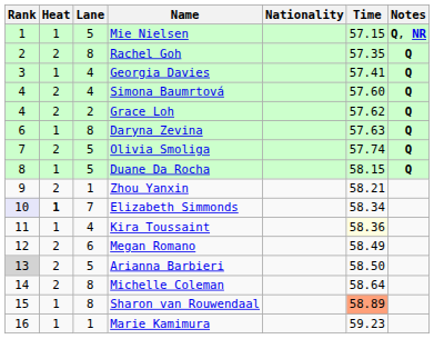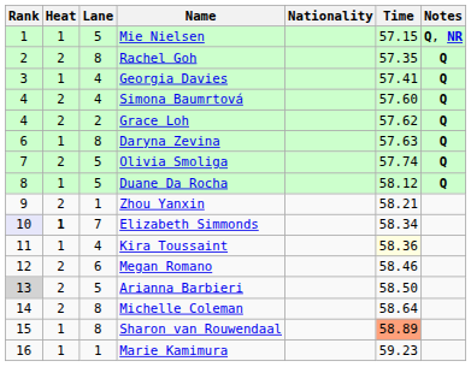 <table class="wikitable sortable" style="text-align:center">
 <tr>
 <th>Rank</th>
 <th>Heat</th>
 <th>Lane</th>
 <th>Name</th>
 <th>Nationality</th>
 <th>Time</th>
 <th>Notes</th>
 </tr>
 <tr bgcolor=ccffcc>
 <td>1</td>
 <td>1</td>
 <td>5</td>
 <td align=left><a href='#'>Mie Nielsen</a></td>
 <td align=left></td>
 <td>57.15</td>
 <td><strong>Q</strong>, <strong><a href='#'>NR</a></strong></td>
 </tr>
 <tr bgcolor=ccffcc>
 <td>2</td>
 <td>2</td>
 <td>8</td>
 <td align=left><a href='#'>Rachel Goh</a></td>
 <td align=left></td>
 <td>57.35</td>
 <td><strong>Q</strong></td>
 </tr>
 <tr bgcolor=ccffcc>
 <td>3</td>
 <td>1</td>
 <td>4</td>
 <td align=left><a href='#'>Georgia Davies</a></td>
 <td align=left></td>
 <td>57.41</td>
 <td><strong>Q</strong></td>
 </tr>
 <tr bgcolor=ccffcc>
 <td>4</td>
 <td>2</td>
 <td>4</td>
 <td align=left><a href='#'>Simona Baumrtová</a></td>
 <td align=left></td>
 <td>57.60</td>
 <td><strong>Q</strong></td>
 </tr>
 <tr bgcolor=ccffcc>
 <td>4</td>
 <td>2</td>
 <td>2</td>
 <td align=left><a href='#'>Grace Loh</a></td>
 <td align=left></td>
 <td>57.62</td>
 <td><strong>Q</strong></td>
 </tr>
 <tr bgcolor=ccffcc>
 <td>6</td>
 <td>1</td>
 <td>8</td>
 <td align=left><a href='#'>Daryna Zevina</a></td>
 <td align=left></td>
 <td>57.63</td>
 <td><strong>Q</strong></td>
 </tr>
 <tr bgcolor=ccffcc>
 <td>7</td>
 <td>2</td>
 <td>5</td>
 <td align=left><a href='#'>Olivia Smoliga</a></td>
 <td align=left></td>
 <td>57.74</td>
 <td><strong>Q</strong></td>
 </tr>
 <tr bgcolor=ccffcc>
 <td>8</td>
 <td>1</td>
 <td>5</td>
 <td align=left><a href='#'>Duane Da Rocha</a></td>
 <td align=left></td>
-<td>58.15</td>
+<td>58.12</td>
 <td><strong>Q</strong></td>
 </tr>
 <tr>
 <td>9</td>
 <td>2</td>
 <td>1</td>
 <td align=left><a href='#'>Zhou Yanxin</a></td>
 <td align=left></td>
 <td>58.21</td>
 <td></td>
 </tr>
 <tr>
 <td style="background: lavender;">10</td>
 <td><strong>1</strong></td>
 <td>7</td>
 <td align=left><a href='#'>Elizabeth Simmonds</a></td>
 <td align=left></td>
 <td>58.34</td>
 <td></td>
 </tr>
 <tr>
 <td>11</td>
 <td>1</td>
 <td>4</td>
 <td align=left><a href='#'>Kira Toussaint</a></td>
 <td align=left></td>
 <td style="background: lightyellow;">58.36</td>
 <td></td>
 </tr>
 <tr>
 <td>12</td>
 <td>2</td>
 <td>6</td>
 <td align=left><a href='#'>Megan Romano</a></td>
 <td align=left></td>
-<td>58.49</td>
+<td>58.46</td>
 <td></td>
 </tr>
 <tr>
 <td style="background: lightgrey;">13</td>
 <td>2</td>
 <td>5</td>
 <td align=left><a href='#'>Arianna Barbieri</a></td>
 <td align=left></td>
 <td>58.50</td>
 <td></td>
 </tr>
 <tr>
 <td>14</td>
 <td>2</td>
 <td>8</td>
 <td align=left><a href='#'>Michelle Coleman</a></td>
 <td align=left></td>
 <td>58.64</td>
 <td></td>
 </tr>
 <tr>
 <td>15</td>
 <td>1</td>
 <td>8</td>
 <td align=left><a href='#'>Sharon van Rouwendaal</a></td>
 <td align=left></td>
 <td style="background: lightsalmon;">58.89</td>
 <td></td>
 </tr>
 <tr>
 <td>16</td>
 <td>1</td>
 <td>1</td>
 <td align=left><a href='#'>Marie Kamimura</a></td>
 <td align=left></td>
 <td>59.23</td>
 <td></td>
 </tr>
 </table>
